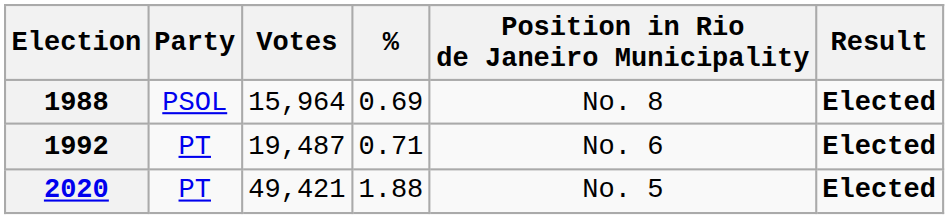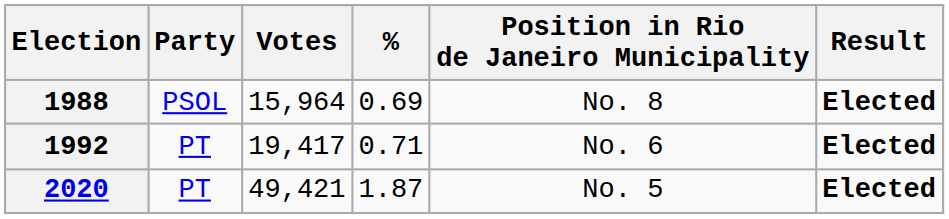 <table class="wikitable" style="text-align: center;">
 <tr>
 <th rowspan="2">Election</th>
 </tr>
 <tr>
 <th>Party</th>
 <th>Votes</th>
 <th>%</th>
 <th>Position in Rio <br>de Janeiro Municipality</th>
 <th>Result</th>
 </tr>
 <tr>
 <th>1988</th>
 <td><a href='#'>PSOL</a></td>
 <td>15,964</td>
 <td>0.69</td>
 <td>No. 8</td>
 <td><strong>Elected</strong></td>
 </tr>
 <tr>
 <th>1992</th>
 <td><a href='#'>PT</a></td>
-<td>19,487</td>
+<td>19,417</td>
 <td>0.71</td>
 <td>No. 6</td>
 <td><strong>Elected</strong></td>
 </tr>
 <tr>
 <th><a href='#'>2020</a></th>
 <td><a href='#'>PT</a></td>
 <td>49,421</td>
-<td>1.88</td>
+<td>1.87</td>
 <td>No. 5</td>
 <td><strong>Elected</strong></td>
 </tr>
 </table>
